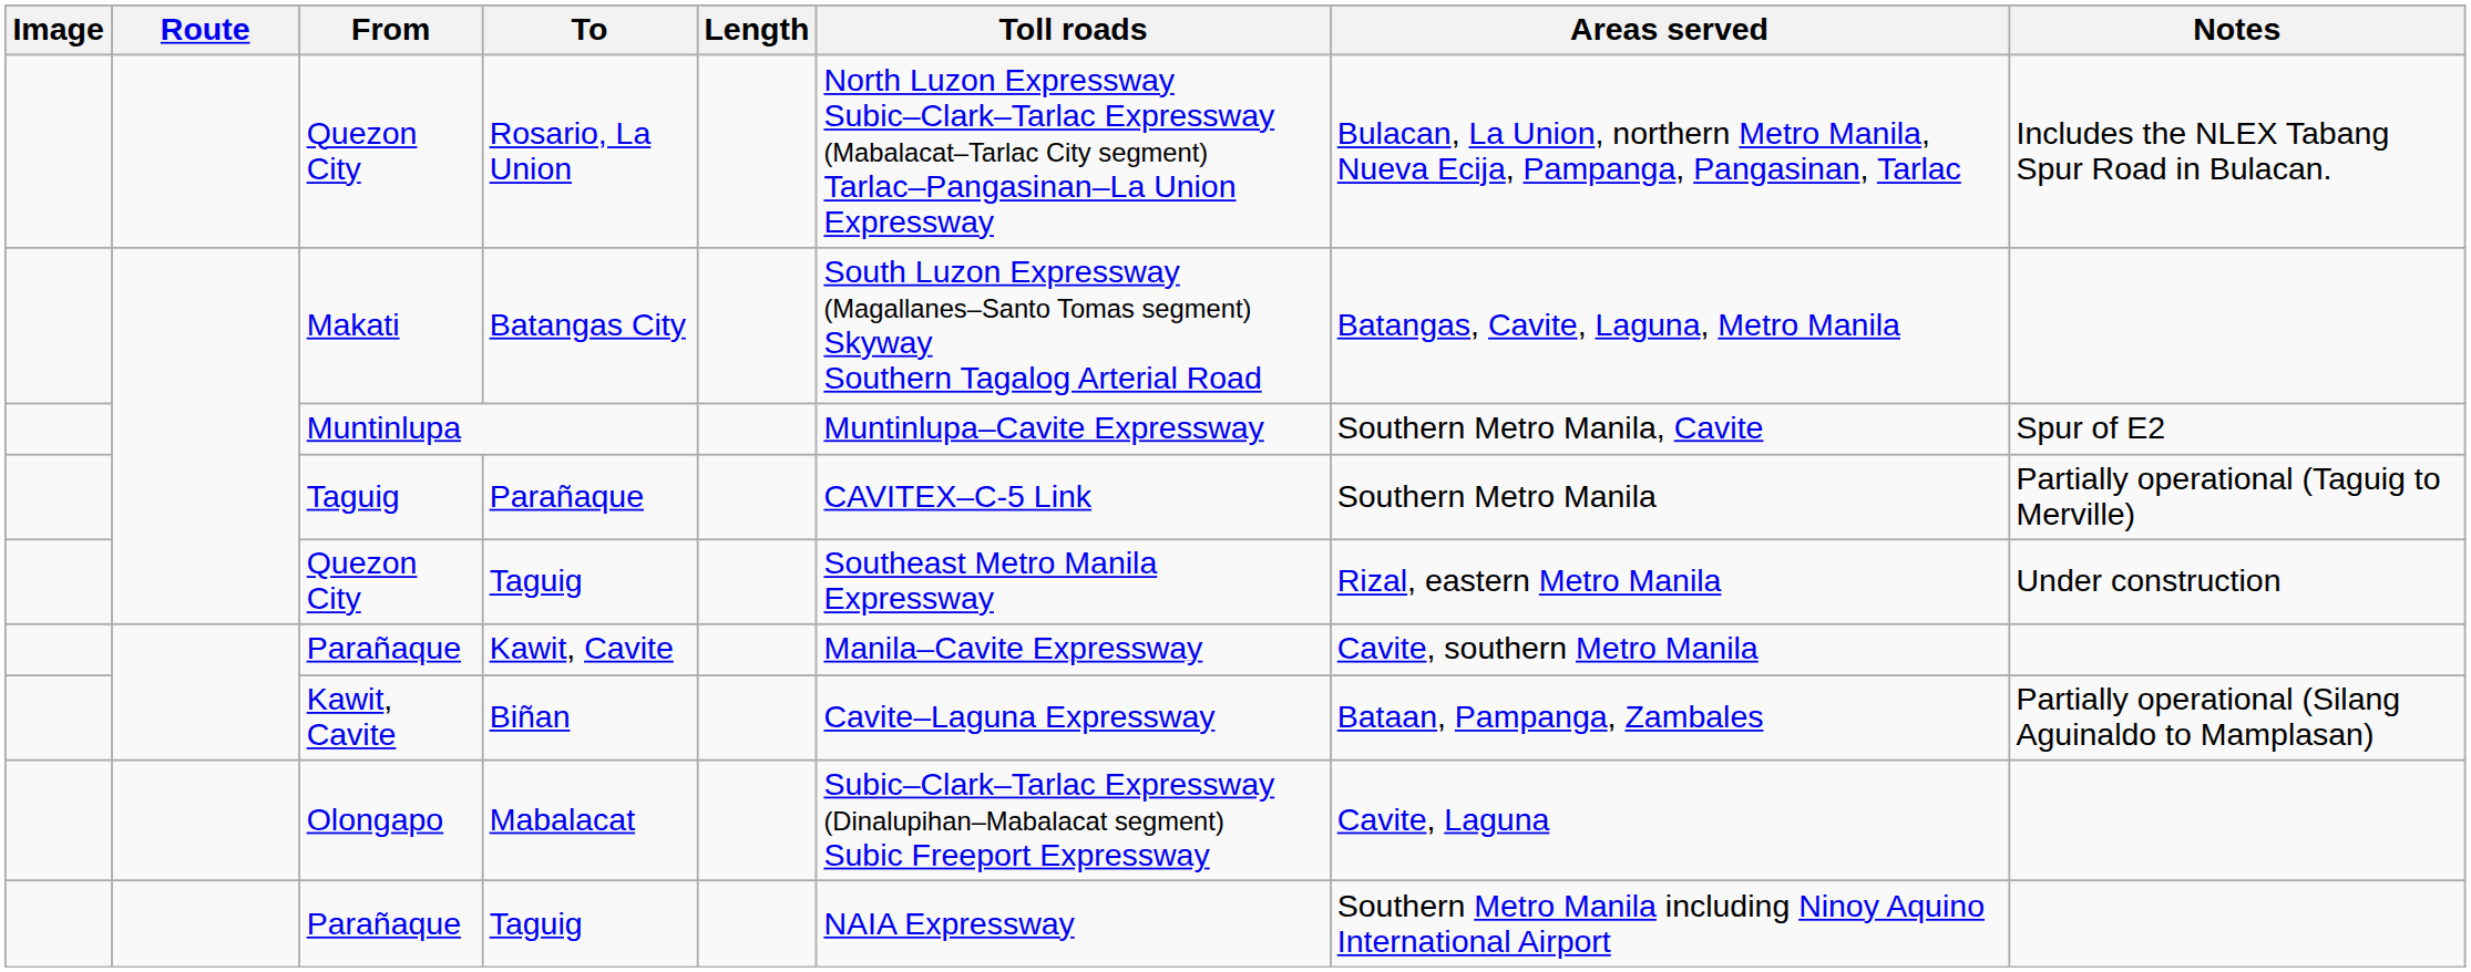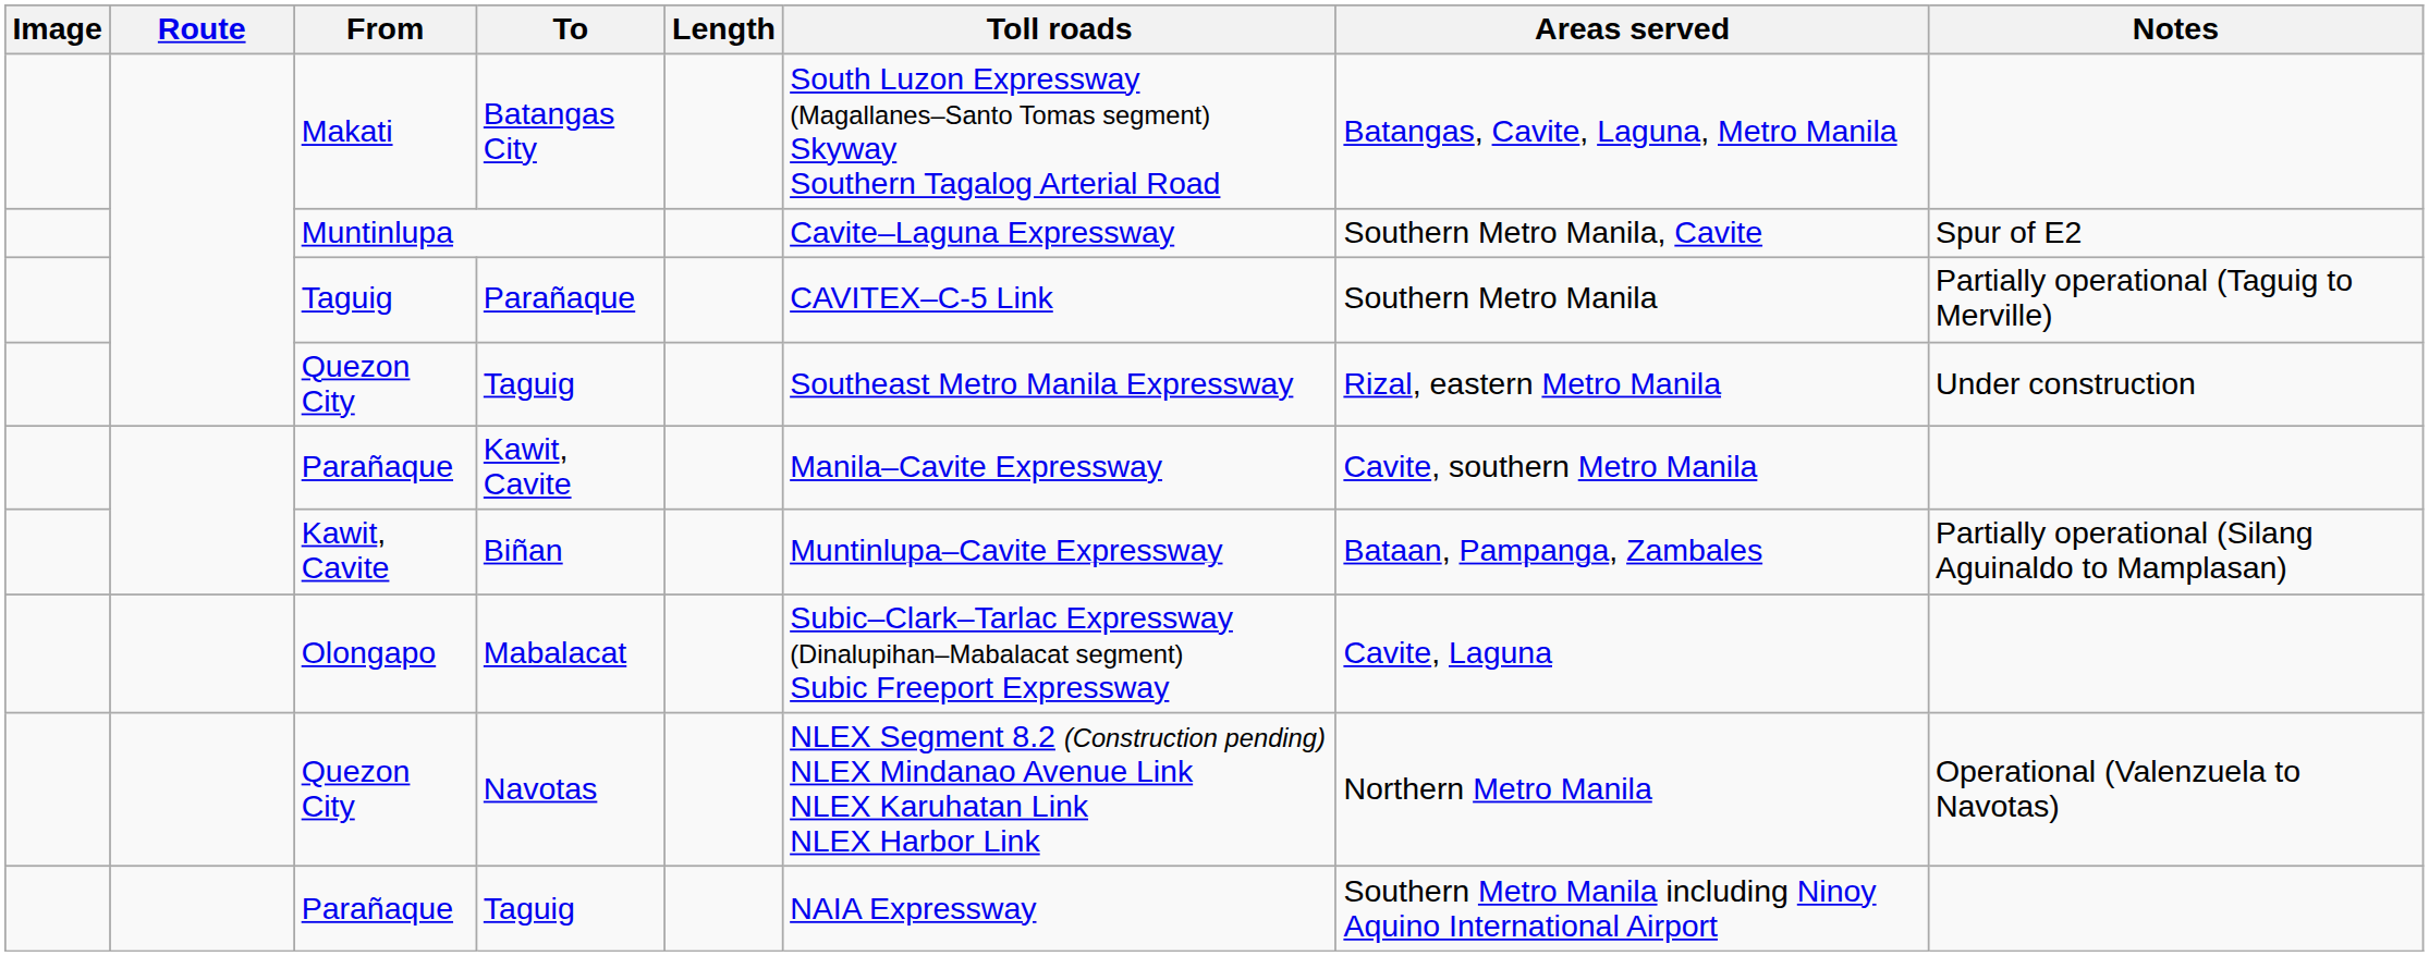 <table class="wikitable sortable">
 <tr>
 <th class="unsortable">Image</th>
 <th width="88px"><a href='#'>Route</a></th>
 <th class="unsortable">From</th>
 <th class="unsortable">To</th>
 <th>Length</th>
 <th class="unsortable">Toll roads</th>
 <th class="unsortable">Areas served</th>
 <th class="unsortable">Notes</th>
-</tr>
-<tr>
-<td></td>
-<td> </td>
-<td><a href='#'>Quezon City</a></td>
-<td><a href='#'>Rosario, La Union</a></td>
-<td></td>
-<td><a href='#'>North Luzon Expressway</a><br><a href='#'>Subic–Clark–Tarlac Expressway</a><br><small>(Mabalacat–Tarlac City segment)</small><br><a href='#'>Tarlac–Pangasinan–La Union Expressway</a></td>
-<td><a href='#'>Bulacan</a>, <a href='#'>La Union</a>, northern <a href='#'>Metro Manila</a>, <a href='#'>Nueva Ecija</a>, <a href='#'>Pampanga</a>, <a href='#'>Pangasinan</a>, <a href='#'>Tarlac</a></td>
-<td>Includes the  NLEX Tabang Spur Road in Bulacan.</td>
 </tr>
 <tr>
 <td></td>
 <td rowspan="4"> </td>
 <td><a href='#'>Makati</a></td>
 <td><a href='#'>Batangas City</a></td>
 <td></td>
 <td><a href='#'>South Luzon Expressway</a><br><small>(Magallanes–Santo Tomas segment)</small><br><a href='#'>Skyway</a><br><a href='#'>Southern Tagalog Arterial Road</a></td>
 <td><a href='#'>Batangas</a>, <a href='#'>Cavite</a>, <a href='#'>Laguna</a>, <a href='#'>Metro Manila</a></td>
 <td></td>
 </tr>
 <tr>
 <td></td>
 <td colspan="2"><a href='#'>Muntinlupa</a></td>
 <td></td>
-<td><a href='#'>Muntinlupa–Cavite Expressway</a></td>
+<td><a href='#'>Cavite–Laguna Expressway</a></td>
 <td>Southern Metro Manila, <a href='#'>Cavite</a></td>
 <td>Spur of E2</td>
 </tr>
 <tr>
 <td></td>
 <td><a href='#'>Taguig</a></td>
 <td><a href='#'>Parañaque</a></td>
 <td></td>
 <td><a href='#'>CAVITEX–C-5 Link</a></td>
 <td>Southern Metro Manila</td>
 <td>Partially operational (Taguig to Merville)</td>
 </tr>
 <tr>
 <td></td>
 <td><a href='#'>Quezon City</a></td>
 <td><a href='#'>Taguig</a></td>
 <td></td>
 <td><a href='#'>Southeast Metro Manila Expressway</a></td>
 <td><a href='#'>Rizal</a>, eastern <a href='#'>Metro Manila</a></td>
 <td>Under construction</td>
 </tr>
 <tr>
 <td></td>
 <td rowspan=2> </td>
 <td><a href='#'>Parañaque</a></td>
 <td><a href='#'>Kawit</a>, <a href='#'>Cavite</a></td>
 <td></td>
 <td><a href='#'>Manila–Cavite Expressway</a></td>
 <td><a href='#'>Cavite</a>, southern <a href='#'>Metro Manila</a></td>
 <td></td>
 </tr>
 <tr>
 <td></td>
 <td><a href='#'>Kawit</a>, <a href='#'>Cavite</a></td>
 <td><a href='#'>Biñan</a></td>
 <td></td>
-<td><a href='#'>Cavite–Laguna Expressway</a></td>
+<td><a href='#'>Muntinlupa–Cavite Expressway</a></td>
 <td><a href='#'>Bataan</a>, <a href='#'>Pampanga</a>, <a href='#'>Zambales</a></td>
 <td>Partially operational (Silang Aguinaldo to Mamplasan)</td>
 </tr>
 <tr>
 <td> <br> </td>
 <td> </td>
 <td><a href='#'>Olongapo</a></td>
 <td><a href='#'>Mabalacat</a></td>
 <td></td>
 <td><a href='#'>Subic–Clark–Tarlac Expressway</a> <small>(Dinalupihan–Mabalacat segment)</small> <br> <a href='#'>Subic Freeport Expressway</a></td>
 <td><a href='#'>Cavite</a>, <a href='#'>Laguna</a></td>
 <td></td>
 </tr>
 <tr>
 <td></td>
 <td> </td>
+<td><a href='#'>Quezon City</a></td>
+<td><a href='#'>Navotas</a></td>
+<td></td>
+<td><a href='#'>NLEX Segment 8.2</a> <small><em>(Construction pending)</em></small><br><a href='#'>NLEX Mindanao Avenue Link</a><br><a href='#'>NLEX Karuhatan Link</a><br><a href='#'>NLEX Harbor Link</a></td>
+<td>Northern <a href='#'>Metro Manila</a></td>
+<td>Operational (Valenzuela to Navotas)</td>
+</tr>
+<tr>
+<td></td>
+<td> </td>
 <td><a href='#'>Parañaque</a></td>
 <td><a href='#'>Taguig</a></td>
 <td></td>
 <td><a href='#'>NAIA Expressway</a></td>
 <td>Southern <a href='#'>Metro Manila</a> including <a href='#'>Ninoy Aquino International Airport</a></td>
 <td></td>
 </tr>
 </table>
